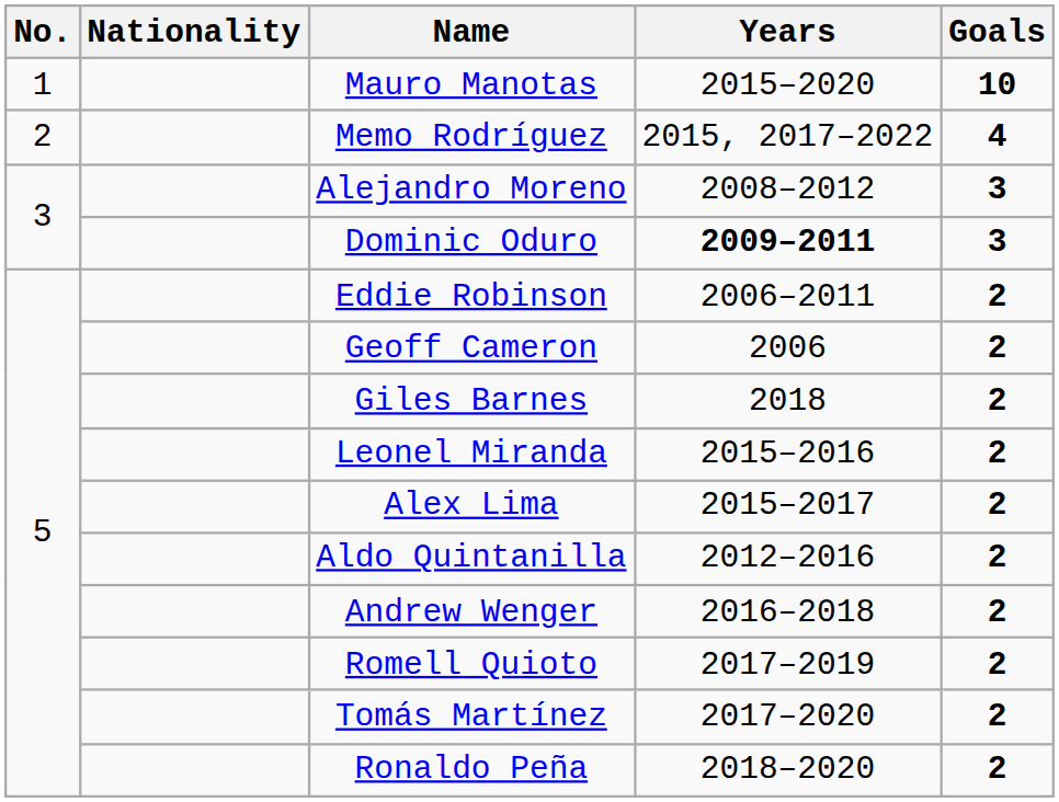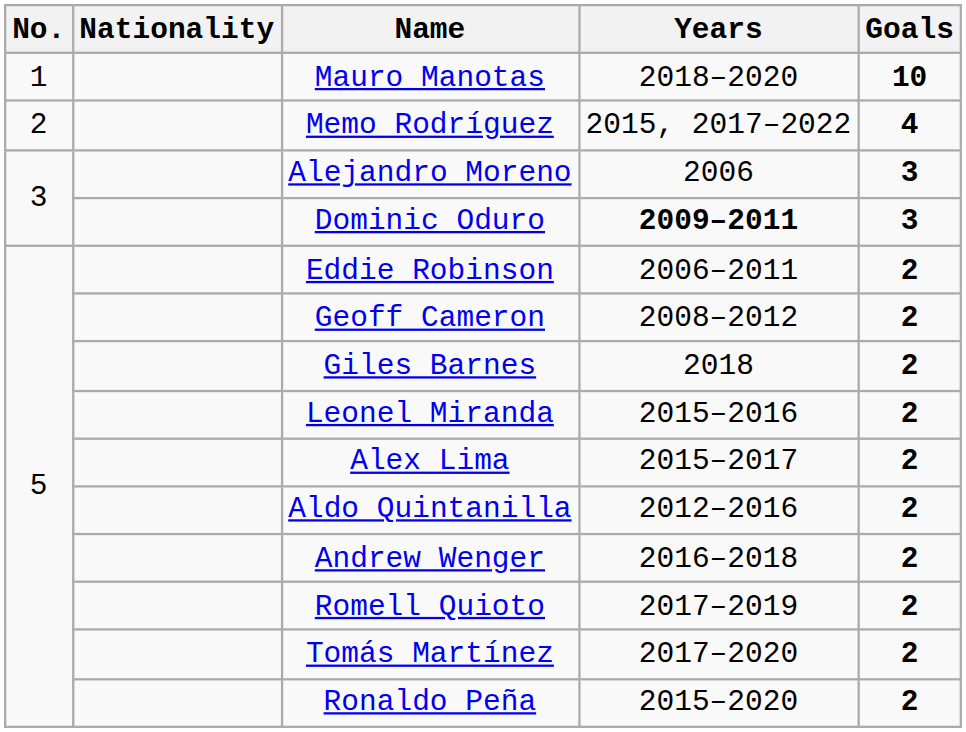 <table class="wikitable sortable" style=text-align:center;>
 <tr>
 <th>No.</th>
 <th>Nationality</th>
 <th>Name</th>
 <th>Years</th>
 <th>Goals</th>
 </tr>
 <tr>
 <td>1</td>
 <td align=left></td>
 <td><a href='#'>Mauro Manotas</a></td>
-<td>2015–2020</td>
+<td>2018–2020</td>
 <td><strong>10</strong></td>
 </tr>
 <tr>
 <td>2</td>
 <td align="left"></td>
 <td><a href='#'>Memo Rodríguez</a></td>
 <td>2015, 2017–2022</td>
 <td><strong>4</strong></td>
 </tr>
 <tr>
 <td rowspan="2">3</td>
 <td align="left"></td>
 <td><a href='#'>Alejandro Moreno</a></td>
-<td>2008–2012</td>
+<td>2006</td>
 <td><strong>3</strong></td>
 </tr>
 <tr>
 <td align=left></td>
 <td><a href='#'>Dominic Oduro</a></td>
 <td><strong>2009–2011</strong></td>
 <td><strong>3</strong></td>
 </tr>
 <tr>
 <td rowspan="10">5</td>
 <td align="left"></td>
 <td><a href='#'>Eddie Robinson</a></td>
 <td>2006–2011</td>
 <td><strong>2</strong></td>
 </tr>
 <tr>
 <td align=left></td>
 <td><a href='#'>Geoff Cameron</a></td>
-<td>2006</td>
+<td>2008–2012</td>
 <td><strong>2</strong></td>
 </tr>
 <tr>
 <td align=left></td>
 <td><a href='#'>Giles Barnes</a></td>
 <td>2018</td>
 <td><strong>2</strong></td>
 </tr>
 <tr>
 <td align=left></td>
 <td><a href='#'>Leonel Miranda</a></td>
 <td>2015–2016</td>
 <td><strong>2</strong></td>
 </tr>
 <tr>
 <td align=left></td>
 <td><a href='#'>Alex Lima</a></td>
 <td>2015–2017</td>
 <td><strong>2</strong></td>
 </tr>
 <tr>
 <td align=left></td>
 <td><a href='#'>Aldo Quintanilla</a></td>
 <td>2012–2016</td>
 <td><strong>2</strong></td>
 </tr>
 <tr>
 <td align="left"></td>
 <td><a href='#'>Andrew Wenger</a></td>
 <td>2016–2018</td>
 <td><strong>2</strong></td>
 </tr>
 <tr>
 <td align=left></td>
 <td><a href='#'>Romell Quioto</a></td>
 <td>2017–2019</td>
 <td><strong>2</strong></td>
 </tr>
 <tr>
 <td align=left></td>
 <td><a href='#'>Tomás Martínez</a></td>
 <td>2017–2020</td>
 <td><strong>2</strong></td>
 </tr>
 <tr>
 <td align="left"></td>
 <td><a href='#'>Ronaldo Peña</a></td>
-<td>2018–2020</td>
+<td>2015–2020</td>
 <td><strong>2</strong></td>
 </tr>
 <tr>
 </tr>
 </table>
